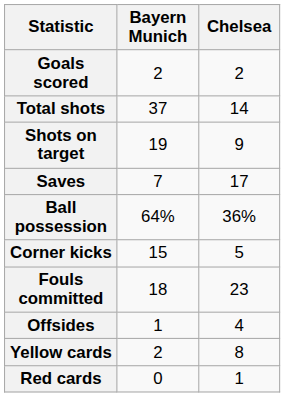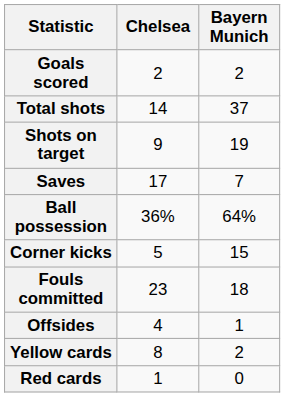 <table class="wikitable plainrowheaders" style="text-align:center">
 <tr>
 <th scope="col" style="width:100px">Statistic</th>
+<th scope="col" style="width:70px">Chelsea</th>
 <th scope="col" style="width:70px">Bayern Munich</th>
-<th scope="col" style="width:70px">Chelsea</th>
 </tr>
 <tr>
 <th scope=row>Goals scored</th>
 <td>2</td>
 <td>2</td>
 </tr>
 <tr>
 <th scope=row>Total shots</th>
+<td>14</td>
 <td>37</td>
-<td>14</td>
 </tr>
 <tr>
 <th scope=row>Shots on target</th>
+<td>9</td>
 <td>19</td>
-<td>9</td>
 </tr>
 <tr>
 <th scope=row>Saves</th>
+<td>17</td>
 <td>7</td>
-<td>17</td>
 </tr>
 <tr>
 <th scope=row>Ball possession</th>
+<td>36%</td>
 <td>64%</td>
-<td>36%</td>
 </tr>
 <tr>
 <th scope=row>Corner kicks</th>
+<td>5</td>
 <td>15</td>
-<td>5</td>
 </tr>
 <tr>
 <th scope=row>Fouls committed</th>
+<td>23</td>
 <td>18</td>
-<td>23</td>
 </tr>
 <tr>
 <th scope=row>Offsides</th>
+<td>4</td>
 <td>1</td>
-<td>4</td>
 </tr>
 <tr>
 <th scope=row>Yellow cards</th>
+<td>8</td>
 <td>2</td>
-<td>8</td>
 </tr>
 <tr>
 <th scope=row>Red cards</th>
+<td>1</td>
 <td>0</td>
-<td>1</td>
 </tr>
 </table>
